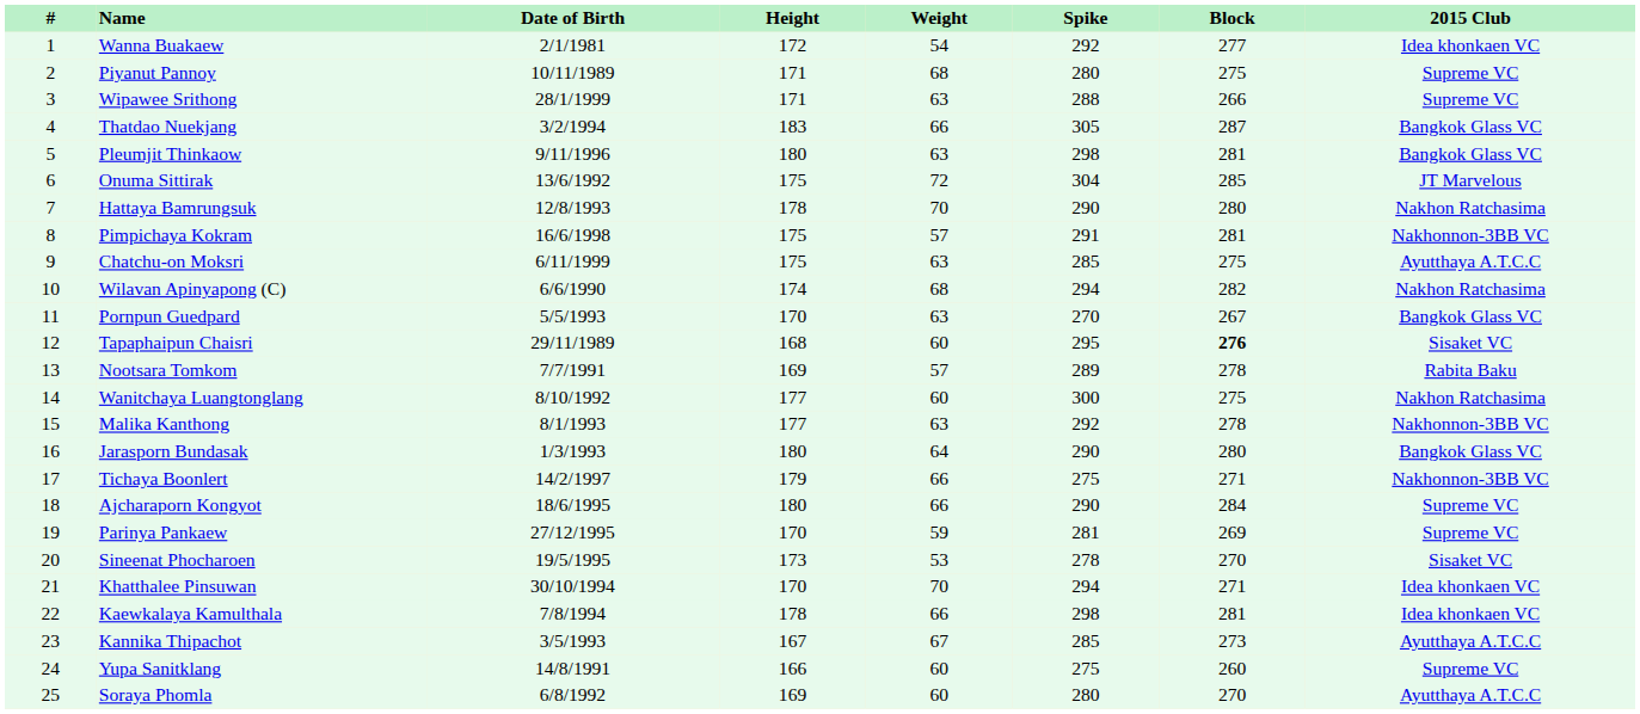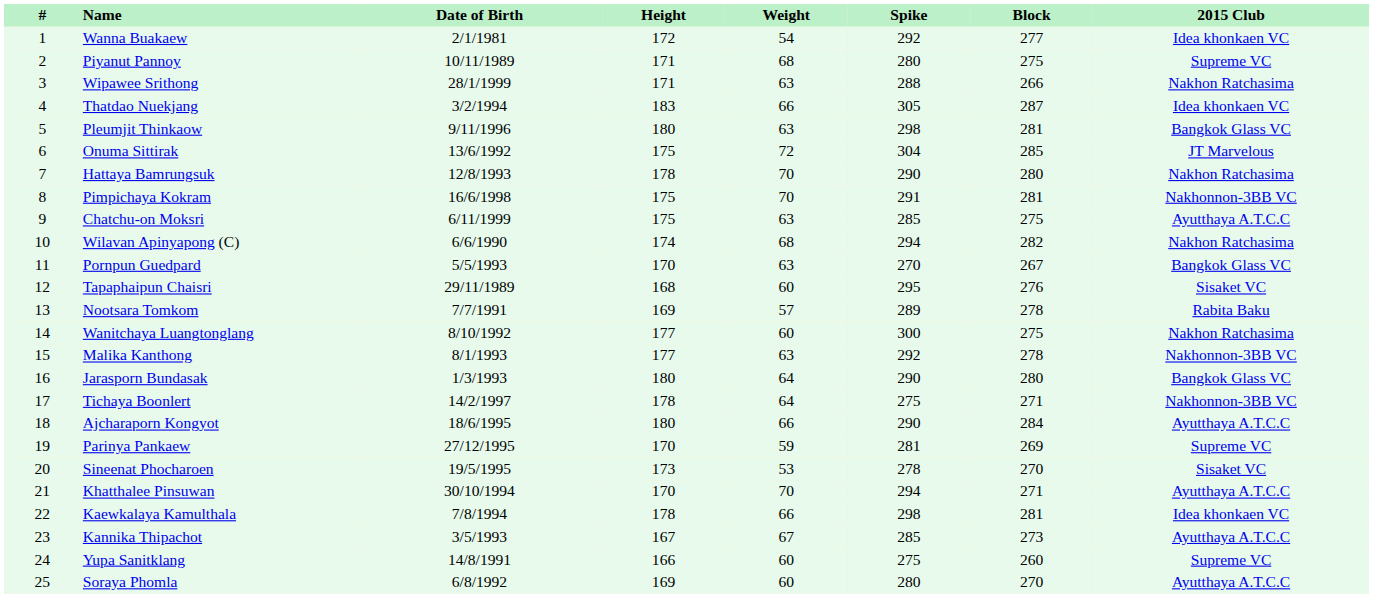 <table border=0 cellpadding=2 cellspacing=0  |- bgcolor=#FFECCE style="text-align:center; font-size:90%;" width=100%>
 <tr bgcolor=#BBF0C9>
 <th width=5%>#</th>
 <th width=18% align=left>Name</th>
 <th width=16%>Date of Birth</th>
 <th width=8%>Height</th>
 <th width=8%>Weight</th>
 <th width=8%>Spike</th>
 <th width=8%>Block</th>
 <th width=18%>2015 Club</th>
 </tr>
 <tr bgcolor=#E7FAEC>
 <td>1</td>
 <td align=left><a href='#'>Wanna Buakaew</a></td>
 <td>2/1/1981</td>
 <td>172</td>
 <td>54</td>
 <td>292</td>
 <td>277</td>
 <td><a href='#'>Idea khonkaen VC</a></td>
 </tr>
 <tr bgcolor=#E7FAEC>
 <td>2</td>
 <td align=left><a href='#'>Piyanut Pannoy</a></td>
 <td>10/11/1989</td>
 <td>171</td>
 <td>68</td>
 <td>280</td>
 <td>275</td>
 <td><a href='#'>Supreme VC</a></td>
 </tr>
 <tr bgcolor=#E7FAEC>
 <td>3</td>
 <td align=left><a href='#'>Wipawee Srithong</a></td>
 <td>28/1/1999</td>
 <td>171</td>
 <td>63</td>
 <td>288</td>
 <td>266</td>
-<td><a href='#'>Supreme VC</a></td>
+<td><a href='#'>Nakhon Ratchasima</a></td>
 </tr>
 <tr bgcolor=#E7FAEC>
 <td>4</td>
 <td align=left><a href='#'>Thatdao Nuekjang</a></td>
 <td>3/2/1994</td>
 <td>183</td>
 <td>66</td>
 <td>305</td>
 <td>287</td>
-<td><a href='#'>Bangkok Glass VC</a></td>
+<td><a href='#'>Idea khonkaen VC</a></td>
 </tr>
 <tr bgcolor=#E7FAEC>
 <td>5</td>
 <td align=left><a href='#'>Pleumjit Thinkaow</a></td>
 <td>9/11/1996</td>
 <td>180</td>
 <td>63</td>
 <td>298</td>
 <td>281</td>
 <td><a href='#'>Bangkok Glass VC</a></td>
 </tr>
 <tr bgcolor=#E7FAEC>
 <td>6</td>
 <td align=left><a href='#'>Onuma Sittirak</a></td>
 <td>13/6/1992</td>
 <td>175</td>
 <td>72</td>
 <td>304</td>
 <td>285</td>
 <td><a href='#'>JT Marvelous</a></td>
 </tr>
 <tr bgcolor=#E7FAEC>
 <td>7</td>
 <td align=left><a href='#'>Hattaya Bamrungsuk</a></td>
 <td>12/8/1993</td>
 <td>178</td>
 <td>70</td>
 <td>290</td>
 <td>280</td>
 <td><a href='#'>Nakhon Ratchasima</a></td>
 </tr>
 <tr bgcolor=#E7FAEC>
 <td>8</td>
 <td align=left><a href='#'>Pimpichaya Kokram</a></td>
 <td>16/6/1998</td>
 <td>175</td>
-<td>57</td>
+<td>70</td>
 <td>291</td>
 <td>281</td>
 <td><a href='#'>Nakhonnon-3BB VC</a></td>
 </tr>
 <tr bgcolor=#E7FAEC>
 <td>9</td>
 <td align=left><a href='#'>Chatchu-on Moksri</a></td>
 <td>6/11/1999</td>
 <td>175</td>
 <td>63</td>
 <td>285</td>
 <td>275</td>
 <td><a href='#'>Ayutthaya A.T.C.C</a></td>
 </tr>
 <tr bgcolor=#E7FAEC>
 <td>10</td>
 <td align=left><a href='#'>Wilavan Apinyapong</a> (C)</td>
 <td>6/6/1990</td>
 <td>174</td>
 <td>68</td>
 <td>294</td>
 <td>282</td>
 <td><a href='#'>Nakhon Ratchasima</a></td>
 </tr>
 <tr bgcolor=#E7FAEC>
 <td>11</td>
 <td align=left><a href='#'>Pornpun Guedpard</a></td>
 <td>5/5/1993</td>
 <td>170</td>
 <td>63</td>
 <td>270</td>
 <td>267</td>
 <td><a href='#'>Bangkok Glass VC</a></td>
 </tr>
 <tr bgcolor=#E7FAEC>
 <td>12</td>
 <td align=left><a href='#'>Tapaphaipun Chaisri</a></td>
 <td>29/11/1989</td>
 <td>168</td>
 <td>60</td>
 <td>295</td>
-<td><strong>276</strong></td>
+<td>276</td>
 <td><a href='#'>Sisaket VC</a></td>
 </tr>
 <tr bgcolor=#E7FAEC>
 <td>13</td>
 <td align=left><a href='#'>Nootsara Tomkom</a></td>
 <td>7/7/1991</td>
 <td>169</td>
 <td>57</td>
 <td>289</td>
 <td>278</td>
 <td><a href='#'>Rabita Baku</a></td>
 </tr>
 <tr bgcolor=#E7FAEC>
 <td>14</td>
 <td align=left><a href='#'>Wanitchaya Luangtonglang</a></td>
 <td>8/10/1992</td>
 <td>177</td>
 <td>60</td>
 <td>300</td>
 <td>275</td>
 <td><a href='#'>Nakhon Ratchasima</a></td>
 </tr>
 <tr bgcolor=#E7FAEC>
 <td>15</td>
 <td align=left><a href='#'>Malika Kanthong</a></td>
 <td>8/1/1993</td>
 <td>177</td>
 <td>63</td>
 <td>292</td>
 <td>278</td>
 <td><a href='#'>Nakhonnon-3BB VC</a></td>
 </tr>
 <tr bgcolor=#E7FAEC>
 <td>16</td>
 <td align=left><a href='#'>Jarasporn Bundasak</a></td>
 <td>1/3/1993</td>
 <td>180</td>
 <td>64</td>
 <td>290</td>
 <td>280</td>
 <td><a href='#'>Bangkok Glass VC</a></td>
 </tr>
 <tr bgcolor=#E7FAEC>
 <td>17</td>
 <td align=left><a href='#'>Tichaya Boonlert</a></td>
 <td>14/2/1997</td>
-<td>179</td>
-<td>66</td>
+<td>178</td>
+<td>64</td>
 <td>275</td>
 <td>271</td>
 <td><a href='#'>Nakhonnon-3BB VC</a></td>
 </tr>
 <tr bgcolor=#E7FAEC>
 <td>18</td>
 <td align=left><a href='#'>Ajcharaporn Kongyot</a></td>
 <td>18/6/1995</td>
 <td>180</td>
 <td>66</td>
 <td>290</td>
 <td>284</td>
-<td><a href='#'>Supreme VC</a></td>
+<td><a href='#'>Ayutthaya A.T.C.C</a></td>
 </tr>
 <tr bgcolor=#E7FAEC>
 <td>19</td>
 <td align=left><a href='#'>Parinya Pankaew</a></td>
 <td>27/12/1995</td>
 <td>170</td>
 <td>59</td>
 <td>281</td>
 <td>269</td>
 <td><a href='#'>Supreme VC</a></td>
 </tr>
 <tr bgcolor=#E7FAEC>
 <td>20</td>
 <td align=left><a href='#'>Sineenat Phocharoen</a></td>
 <td>19/5/1995</td>
 <td>173</td>
 <td>53</td>
 <td>278</td>
 <td>270</td>
 <td><a href='#'>Sisaket VC</a></td>
 </tr>
 <tr bgcolor=#E7FAEC>
 <td>21</td>
 <td align=left><a href='#'>Khatthalee Pinsuwan</a></td>
 <td>30/10/1994</td>
 <td>170</td>
 <td>70</td>
 <td>294</td>
 <td>271</td>
-<td><a href='#'>Idea khonkaen VC</a></td>
+<td><a href='#'>Ayutthaya A.T.C.C</a></td>
 </tr>
 <tr bgcolor=#E7FAEC>
 <td>22</td>
 <td align=left><a href='#'>Kaewkalaya Kamulthala</a></td>
 <td>7/8/1994</td>
 <td>178</td>
 <td>66</td>
 <td>298</td>
 <td>281</td>
 <td><a href='#'>Idea khonkaen VC</a></td>
 </tr>
 <tr bgcolor=#E7FAEC>
 <td>23</td>
 <td align=left><a href='#'>Kannika Thipachot</a></td>
 <td>3/5/1993</td>
 <td>167</td>
 <td>67</td>
 <td>285</td>
 <td>273</td>
 <td><a href='#'>Ayutthaya A.T.C.C</a></td>
 </tr>
 <tr bgcolor=#E7FAEC>
 <td>24</td>
 <td align=left><a href='#'>Yupa Sanitklang</a></td>
 <td>14/8/1991</td>
 <td>166</td>
 <td>60</td>
 <td>275</td>
 <td>260</td>
 <td><a href='#'>Supreme VC</a></td>
 </tr>
 <tr bgcolor=#E7FAEC>
 <td>25</td>
 <td align=left><a href='#'>Soraya Phomla</a></td>
 <td>6/8/1992</td>
 <td>169</td>
 <td>60</td>
 <td>280</td>
 <td>270</td>
 <td><a href='#'>Ayutthaya A.T.C.C</a></td>
 </tr>
 <tr>
 </tr>
 </table>
